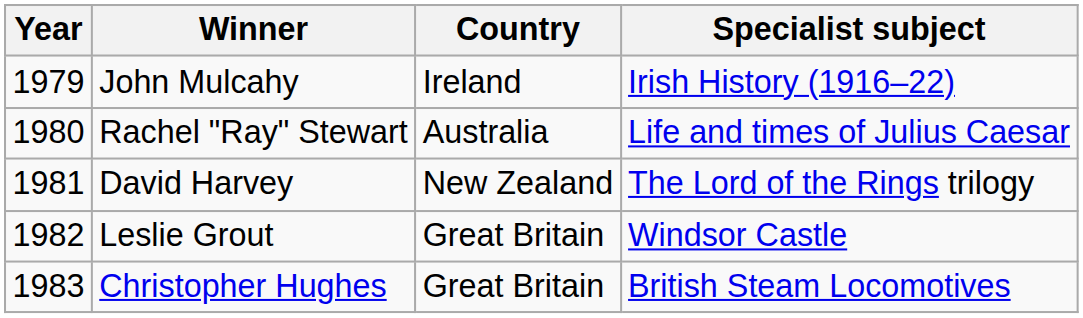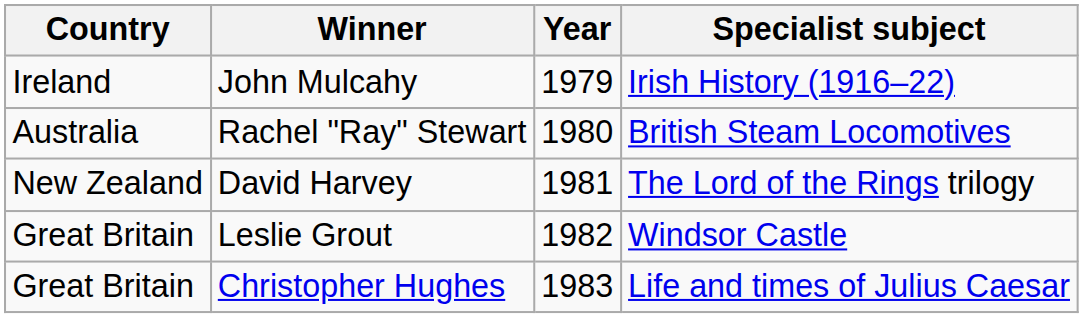 <table class="wikitable">
 <tr>
+<th>Country</th>
+<th>Winner</th>
 <th>Year</th>
-<th>Winner</th>
-<th>Country</th>
 <th>Specialist subject</th>
 </tr>
 <tr>
+<td>Ireland</td>
+<td>John Mulcahy</td>
 <td>1979</td>
-<td>John Mulcahy</td>
-<td>Ireland</td>
 <td><a href='#'>Irish History (1916–22)</a></td>
 </tr>
 <tr>
+<td>Australia</td>
+<td>Rachel "Ray" Stewart</td>
 <td>1980</td>
-<td>Rachel "Ray" Stewart</td>
-<td>Australia</td>
-<td><a href='#'>Life and times of Julius Caesar</a></td>
+<td><a href='#'>British Steam Locomotives</a></td>
 </tr>
 <tr>
+<td>New Zealand</td>
+<td>David Harvey</td>
 <td>1981</td>
-<td>David Harvey</td>
-<td>New Zealand</td>
 <td><a href='#'>The Lord of the Rings</a> trilogy</td>
 </tr>
 <tr>
+<td>Great Britain</td>
+<td>Leslie Grout</td>
 <td>1982</td>
-<td>Leslie Grout</td>
-<td>Great Britain</td>
 <td><a href='#'>Windsor Castle</a></td>
 </tr>
 <tr>
+<td>Great Britain</td>
+<td><a href='#'>Christopher Hughes</a></td>
 <td>1983</td>
-<td><a href='#'>Christopher Hughes</a></td>
-<td>Great Britain</td>
-<td><a href='#'>British Steam Locomotives</a></td>
+<td><a href='#'>Life and times of Julius Caesar</a></td>
 </tr>
 </table>
